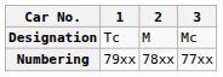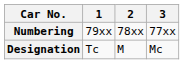 <table class="wikitable">
 <tr>
 <th>Car No.</th>
 <th>1</th>
 <th>2</th>
 <th>3</th>
 </tr>
 <tr>
+<th>Numbering</th>
+<td>79xx</td>
+<td>78xx</td>
+<td>77xx</td>
+</tr>
+<tr>
 <th>Designation</th>
 <td>Tc</td>
 <td>M</td>
 <td>Mc</td>
 </tr>
-<tr>
-<th>Numbering</th>
-<td>79xx</td>
-<td>78xx</td>
-<td>77xx</td>
-</tr>
 </table>
